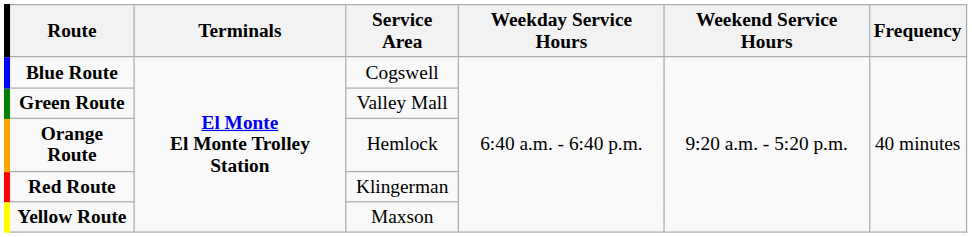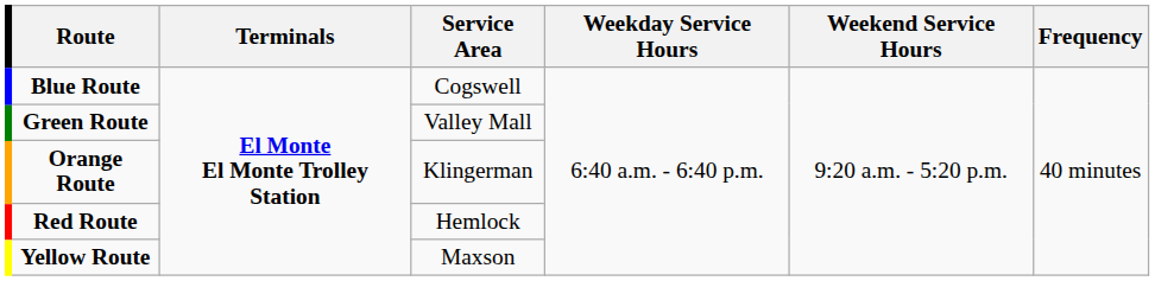 <table class="wikitable" style="text-align:center; width:90%">
 <tr>
 <th style="border-left:solid 5px Black">Route</th>
 <th><strong>Terminals</strong></th>
 <th>Service Area</th>
 <th>Weekday Service Hours</th>
 <th>Weekend Service Hours</th>
 <th>Frequency</th>
 </tr>
 <tr>
 <td style="border-left:solid 5px Blue"><strong>Blue Route</strong></td>
 <td rowspan="5"><strong><a href='#'>El Monte</a></strong><br><strong>El Monte Trolley Station</strong></td>
 <td>Cogswell</td>
 <td rowspan="5">6:40 a.m. - 6:40 p.m.</td>
 <td rowspan="5">9:20 a.m. - 5:20 p.m.</td>
 <td rowspan="5">40 minutes</td>
 </tr>
 <tr>
 <td style="border-left:solid 5px Green"><strong>Green Route</strong></td>
 <td>Valley Mall</td>
 </tr>
 <tr>
 <td style="border-left:solid 5px Orange"><strong>Orange Route</strong></td>
-<td>Hemlock</td>
+<td>Klingerman</td>
 </tr>
 <tr>
 <td style="border-left:solid 5px Red"><strong>Red Route</strong></td>
-<td>Klingerman</td>
+<td>Hemlock</td>
 </tr>
 <tr>
 <td style="border-left:solid 5px Yellow"><strong>Yellow Route</strong></td>
 <td>Maxson</td>
 </tr>
 </table>
